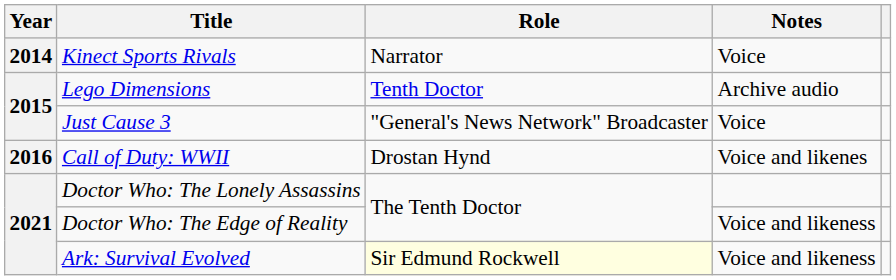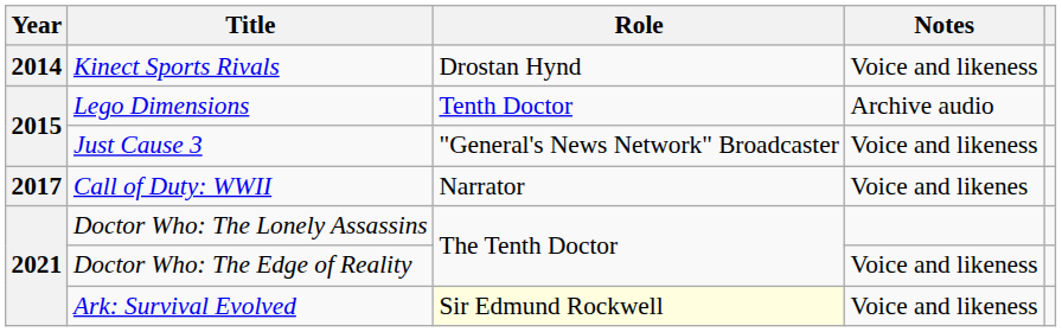 <table class="wikitable sortable">
 <tr>
 <th>Year</th>
 <th>Title</th>
 <th>Role</th>
 <th>Notes</th>
 <th class="unsortable"></th>
 </tr>
 <tr>
 <th row=scope>2014</th>
 <td><em><a href='#'>Kinect Sports Rivals</a></em></td>
-<td>Narrator</td>
-<td>Voice</td>
+<td data-sort-value="Hynd, Drostan">Drostan Hynd</td>
+<td>Voice and likeness</td>
 <td></td>
 </tr>
 <tr>
 <th row=scope rowspan="2">2015</th>
 <td><em><a href='#'>Lego Dimensions</a></em></td>
 <td><a href='#'>Tenth Doctor</a></td>
 <td>Archive audio</td>
 <td></td>
 </tr>
 <tr>
 <td><em><a href='#'>Just Cause 3</a></em></td>
 <td>"General's News Network" Broadcaster</td>
-<td>Voice</td>
+<td>Voice and likeness</td>
 <td></td>
 </tr>
 <tr>
-<th row=scope>2016</th>
+<th row=scope>2017</th>
 <td><em><a href='#'>Call of Duty: WWII</a></em></td>
-<td data-sort-value="Hynd, Drostan">Drostan Hynd</td>
+<td>Narrator</td>
 <td>Voice and likenes</td>
 <td></td>
 </tr>
 <tr>
 <th row=scope rowspan="3">2021</th>
 <td><em>Doctor Who: The Lonely Assassins</em></td>
 <td rowspan=2>The Tenth Doctor</td>
 <td></td>
 <td></td>
 </tr>
 <tr>
 <td><em>Doctor Who: The Edge of Reality</em></td>
 <td>Voice and likeness</td>
 <td></td>
 </tr>
 <tr>
 <td><em><a href='#'>Ark: Survival Evolved</a></em></td>
 <td data-sort-value="Rockwell, Edmund" style="background: lightyellow;">Sir Edmund Rockwell</td>
 <td>Voice and likeness</td>
 <td></td>
 </tr>
 </table>
